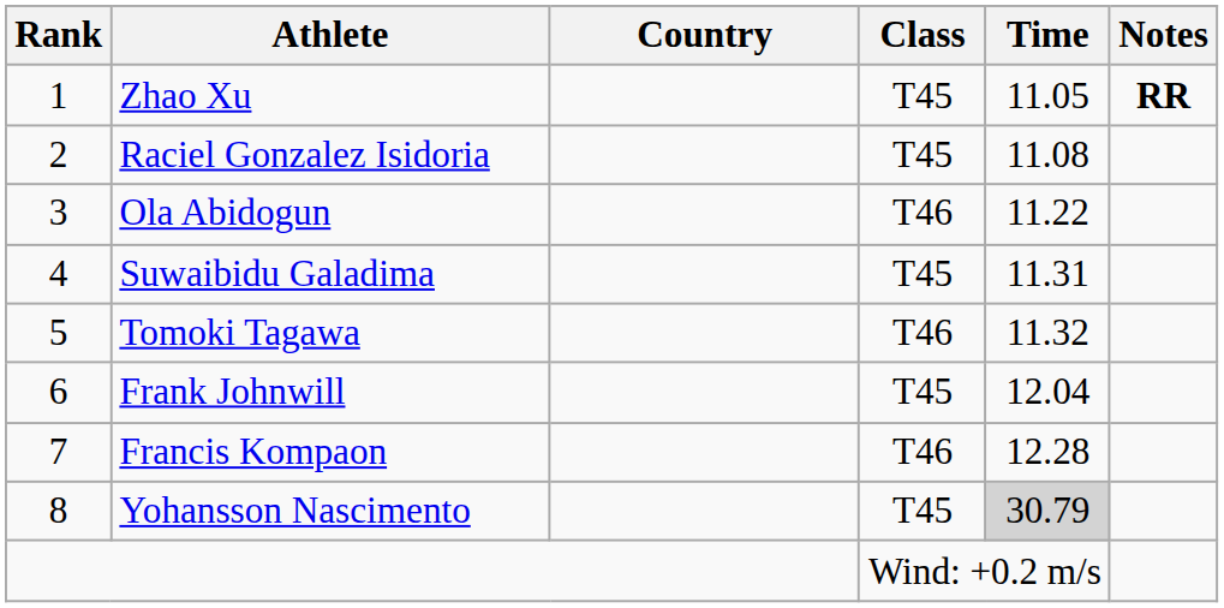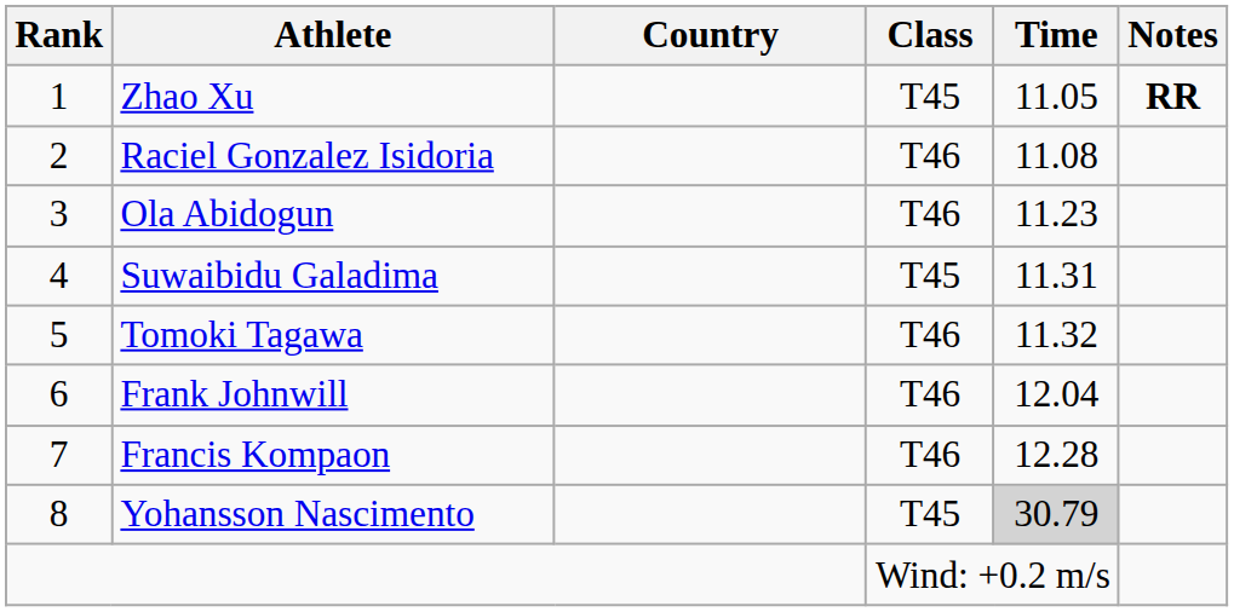 <table class="wikitable sortable" style="text-align:center">
 <tr>
 <th>Rank</th>
 <th style="width:180px">Athlete</th>
 <th style="width:125px">Country</th>
 <th>Class</th>
 <th>Time</th>
 <th>Notes</th>
 </tr>
 <tr>
 <td>1</td>
 <td style="text-align:left;"><a href='#'>Zhao Xu</a></td>
 <td style="text-align:left;"></td>
 <td>T45</td>
 <td>11.05</td>
 <td><strong>RR</strong></td>
 </tr>
 <tr>
 <td>2</td>
 <td style="text-align:left;"><a href='#'>Raciel Gonzalez Isidoria</a></td>
 <td style="text-align:left;"></td>
-<td>T45</td>
+<td>T46</td>
 <td>11.08</td>
 <td></td>
 </tr>
 <tr>
 <td>3</td>
 <td style="text-align:left;"><a href='#'>Ola Abidogun</a></td>
 <td style="text-align:left;"></td>
 <td>T46</td>
-<td>11.22</td>
+<td>11.23</td>
 <td></td>
 </tr>
 <tr>
 <td>4</td>
 <td style="text-align:left;"><a href='#'>Suwaibidu Galadima</a></td>
 <td style="text-align:left;"></td>
 <td>T45</td>
 <td>11.31</td>
 <td></td>
 </tr>
 <tr>
 <td>5</td>
 <td style="text-align:left;"><a href='#'>Tomoki Tagawa</a></td>
 <td style="text-align:left;"></td>
 <td>T46</td>
 <td>11.32</td>
 <td></td>
 </tr>
 <tr>
 <td>6</td>
 <td style="text-align:left;"><a href='#'>Frank Johnwill</a></td>
 <td style="text-align:left;"></td>
-<td>T45</td>
+<td>T46</td>
 <td>12.04</td>
 <td></td>
 </tr>
 <tr>
 <td>7</td>
 <td style="text-align:left;"><a href='#'>Francis Kompaon</a></td>
 <td style="text-align:left;"></td>
 <td>T46</td>
 <td>12.28</td>
 <td></td>
 </tr>
 <tr>
 <td>8</td>
 <td style="text-align:left;"><a href='#'>Yohansson Nascimento</a></td>
 <td style="text-align:left;"></td>
 <td>T45</td>
 <td style="background: lightgrey;">30.79</td>
 <td></td>
 </tr>
 <tr class="sortbottom">
 <td colspan="3"></td>
 <td colspan="2">Wind: +0.2 m/s</td>
 </tr>
 </table>
